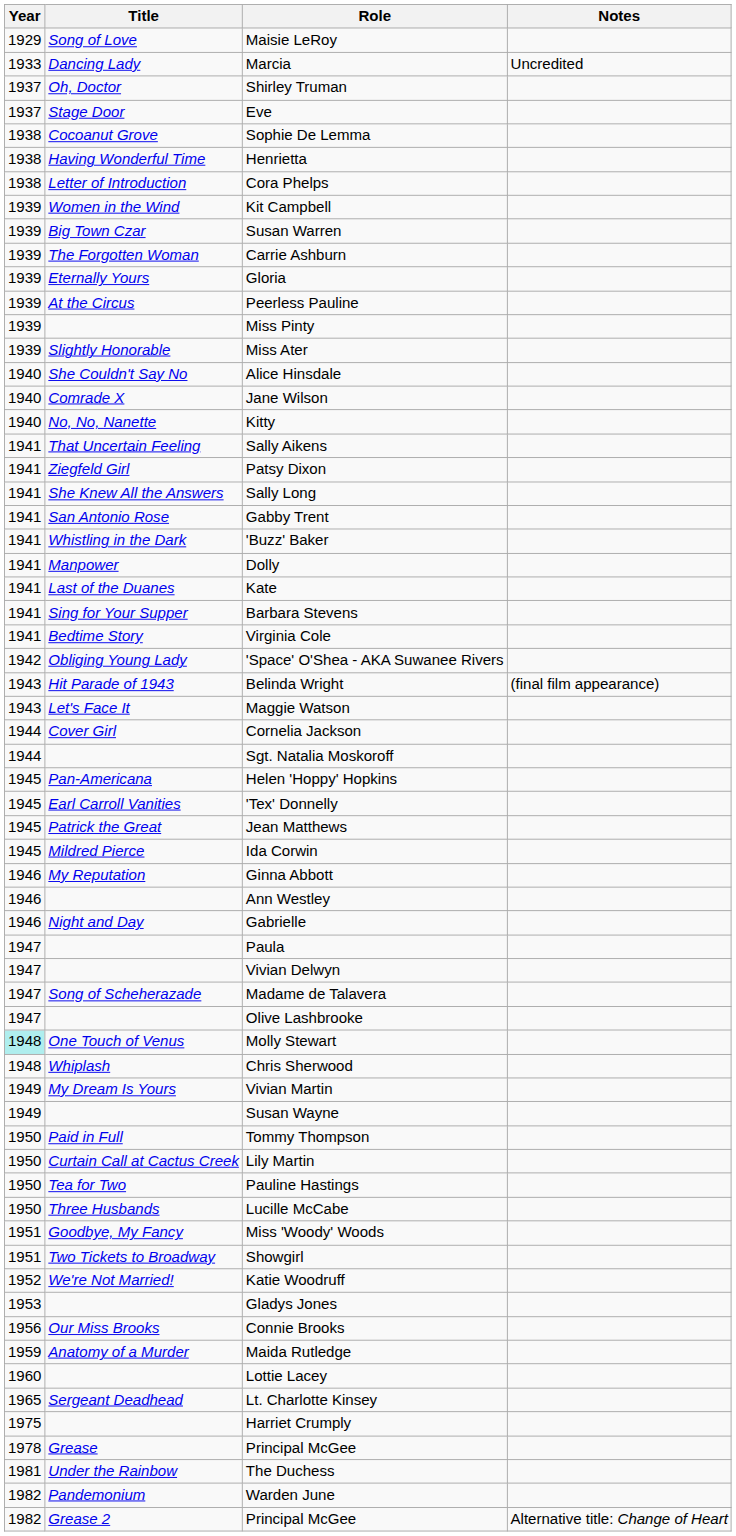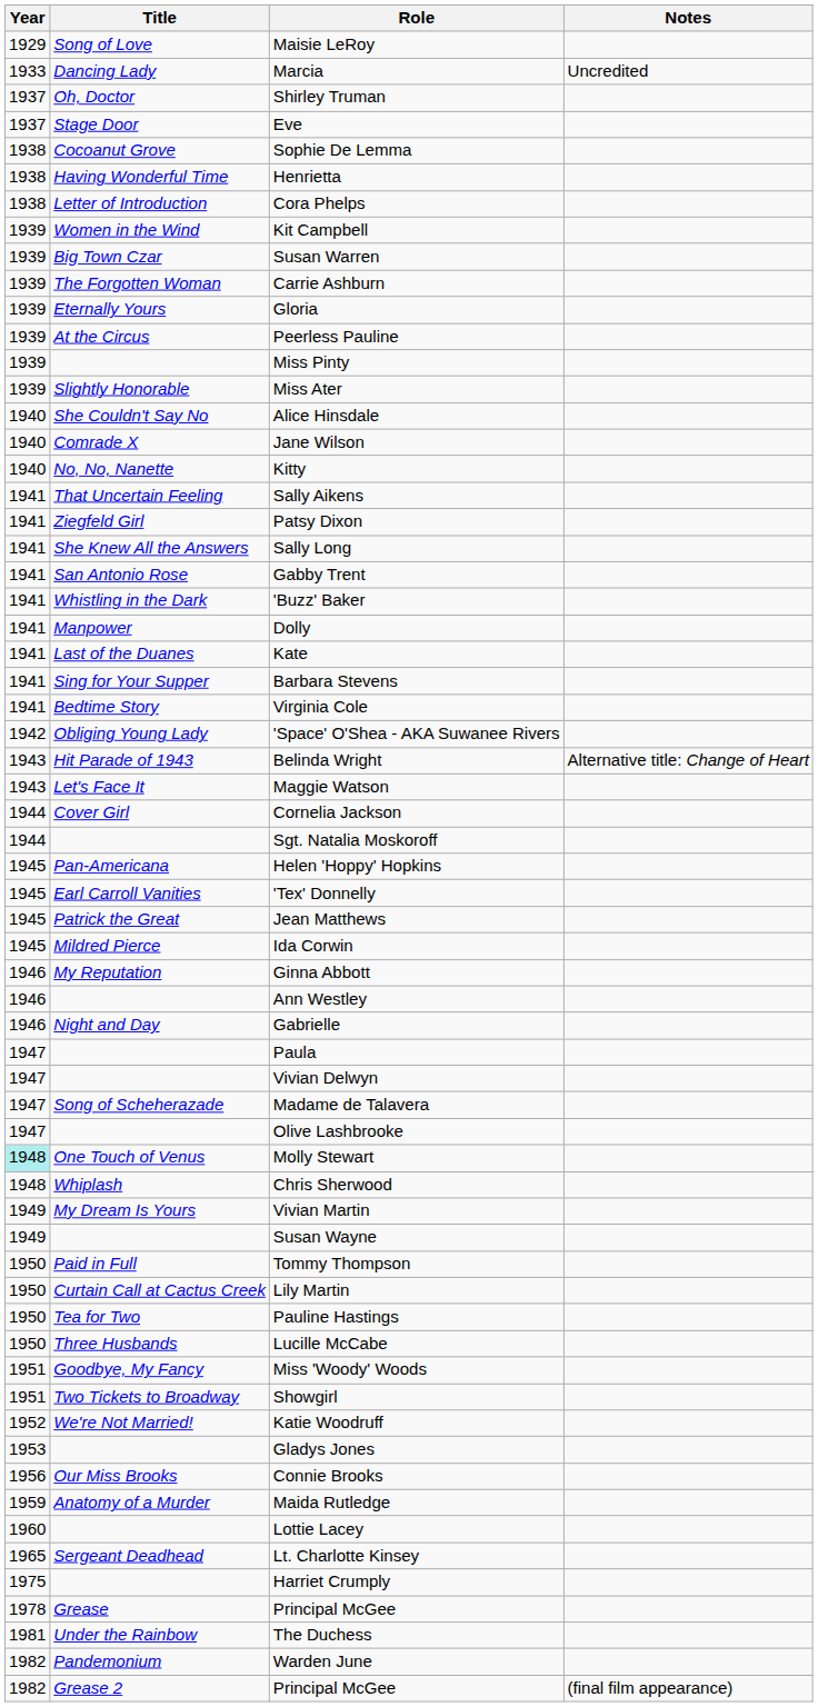 <table class="wikitable">
 <tr>
 <th>Year</th>
 <th>Title</th>
 <th>Role</th>
 <th class="unsortable">Notes</th>
 </tr>
 <tr>
 <td>1929</td>
 <td><em><a href='#'>Song of Love</a></em></td>
 <td>Maisie LeRoy</td>
 <td></td>
 </tr>
 <tr>
 <td>1933</td>
 <td><em><a href='#'>Dancing Lady</a></em></td>
 <td>Marcia</td>
 <td>Uncredited</td>
 </tr>
 <tr>
 <td>1937</td>
 <td><em><a href='#'>Oh, Doctor</a></em></td>
 <td>Shirley Truman</td>
 <td></td>
 </tr>
 <tr>
 <td>1937</td>
 <td><em><a href='#'>Stage Door</a></em></td>
 <td>Eve</td>
 <td></td>
 </tr>
 <tr>
 <td>1938</td>
 <td><em><a href='#'>Cocoanut Grove</a></em></td>
 <td>Sophie De Lemma</td>
 <td></td>
 </tr>
 <tr>
 <td>1938</td>
 <td><em><a href='#'>Having Wonderful Time</a></em></td>
 <td>Henrietta</td>
 <td></td>
 </tr>
 <tr>
 <td>1938</td>
 <td><em><a href='#'>Letter of Introduction</a></em></td>
 <td>Cora Phelps</td>
 <td></td>
 </tr>
 <tr>
 <td>1939</td>
 <td><em><a href='#'>Women in the Wind</a></em></td>
 <td>Kit Campbell</td>
 <td></td>
 </tr>
 <tr>
 <td>1939</td>
 <td><em><a href='#'>Big Town Czar</a></em></td>
 <td>Susan Warren</td>
 <td></td>
 </tr>
 <tr>
 <td>1939</td>
 <td><em><a href='#'>The Forgotten Woman</a></em></td>
 <td>Carrie Ashburn</td>
 <td></td>
 </tr>
 <tr>
 <td>1939</td>
 <td><em><a href='#'>Eternally Yours</a></em></td>
 <td>Gloria</td>
 <td></td>
 </tr>
 <tr>
 <td>1939</td>
 <td><em><a href='#'>At the Circus</a></em></td>
 <td>Peerless Pauline</td>
 <td></td>
 </tr>
 <tr>
 <td>1939</td>
 <td><em></em></td>
 <td>Miss Pinty</td>
 <td></td>
 </tr>
 <tr>
 <td>1939</td>
 <td><em><a href='#'>Slightly Honorable</a></em></td>
 <td>Miss Ater</td>
 <td></td>
 </tr>
 <tr>
 <td>1940</td>
 <td><em><a href='#'>She Couldn't Say No</a></em></td>
 <td>Alice Hinsdale</td>
 <td></td>
 </tr>
 <tr>
 <td>1940</td>
 <td><em><a href='#'>Comrade X</a></em></td>
 <td>Jane Wilson</td>
 <td></td>
 </tr>
 <tr>
 <td>1940</td>
 <td><em><a href='#'>No, No, Nanette</a></em></td>
 <td>Kitty</td>
 <td></td>
 </tr>
 <tr>
 <td>1941</td>
 <td><em><a href='#'>That Uncertain Feeling</a></em></td>
 <td>Sally Aikens</td>
 <td></td>
 </tr>
 <tr>
 <td>1941</td>
 <td><em><a href='#'>Ziegfeld Girl</a></em></td>
 <td>Patsy Dixon</td>
 <td></td>
 </tr>
 <tr>
 <td>1941</td>
 <td><em><a href='#'>She Knew All the Answers</a></em></td>
 <td>Sally Long</td>
 <td></td>
 </tr>
 <tr>
 <td>1941</td>
 <td><em><a href='#'>San Antonio Rose</a></em></td>
 <td>Gabby Trent</td>
 <td></td>
 </tr>
 <tr>
 <td>1941</td>
 <td><em><a href='#'>Whistling in the Dark</a></em></td>
 <td>'Buzz' Baker</td>
 <td></td>
 </tr>
 <tr>
 <td>1941</td>
 <td><em><a href='#'>Manpower</a></em></td>
 <td>Dolly</td>
 <td></td>
 </tr>
 <tr>
 <td>1941</td>
 <td><em><a href='#'>Last of the Duanes</a></em></td>
 <td>Kate</td>
 <td></td>
 </tr>
 <tr>
 <td>1941</td>
 <td><em><a href='#'>Sing for Your Supper</a></em></td>
 <td>Barbara Stevens</td>
 <td></td>
 </tr>
 <tr>
 <td>1941</td>
 <td><em><a href='#'>Bedtime Story</a></em></td>
 <td>Virginia Cole</td>
 <td></td>
 </tr>
 <tr>
 <td>1942</td>
 <td><em><a href='#'>Obliging Young Lady</a></em></td>
 <td>'Space' O'Shea - AKA Suwanee Rivers</td>
 <td></td>
 </tr>
 <tr>
 <td>1943</td>
 <td><em><a href='#'>Hit Parade of 1943</a></em></td>
 <td>Belinda Wright</td>
-<td>(final film appearance)</td>
+<td>Alternative title: <em>Change of Heart</em></td>
 </tr>
 <tr>
 <td>1943</td>
 <td><em><a href='#'>Let's Face It</a></em></td>
 <td>Maggie Watson</td>
 <td></td>
 </tr>
 <tr>
 <td>1944</td>
 <td><em><a href='#'>Cover Girl</a></em></td>
 <td>Cornelia Jackson</td>
 <td></td>
 </tr>
 <tr>
 <td>1944</td>
 <td><em></em></td>
 <td>Sgt. Natalia Moskoroff</td>
 <td></td>
 </tr>
 <tr>
 <td>1945</td>
 <td><em><a href='#'>Pan-Americana</a></em></td>
 <td>Helen 'Hoppy' Hopkins</td>
 <td></td>
 </tr>
 <tr>
 <td>1945</td>
 <td><em><a href='#'>Earl Carroll Vanities</a></em></td>
 <td>'Tex' Donnelly</td>
 <td></td>
 </tr>
 <tr>
 <td>1945</td>
 <td><em><a href='#'>Patrick the Great</a></em></td>
 <td>Jean Matthews</td>
 <td></td>
 </tr>
 <tr>
 <td>1945</td>
 <td><em><a href='#'>Mildred Pierce</a></em></td>
 <td>Ida Corwin</td>
 <td></td>
 </tr>
 <tr>
 <td>1946</td>
 <td><em><a href='#'>My Reputation</a></em></td>
 <td>Ginna Abbott</td>
 <td></td>
 </tr>
 <tr>
 <td>1946</td>
 <td><em></em></td>
 <td>Ann Westley</td>
 <td></td>
 </tr>
 <tr>
 <td>1946</td>
 <td><em><a href='#'>Night and Day</a></em></td>
 <td>Gabrielle</td>
 <td></td>
 </tr>
 <tr>
 <td>1947</td>
 <td><em></em></td>
 <td>Paula</td>
 <td></td>
 </tr>
 <tr>
 <td>1947</td>
 <td><em></em></td>
 <td>Vivian Delwyn</td>
 <td></td>
 </tr>
 <tr>
 <td>1947</td>
 <td><em><a href='#'>Song of Scheherazade</a></em></td>
 <td>Madame de Talavera</td>
 <td></td>
 </tr>
 <tr>
 <td>1947</td>
 <td><em></em></td>
 <td>Olive Lashbrooke</td>
 <td></td>
 </tr>
 <tr>
 <td style="background: paleturquoise;">1948</td>
 <td><em><a href='#'>One Touch of Venus</a></em></td>
 <td>Molly Stewart</td>
 <td></td>
 </tr>
 <tr>
 <td>1948</td>
 <td><em><a href='#'>Whiplash</a></em></td>
 <td>Chris Sherwood</td>
 <td></td>
 </tr>
 <tr>
 <td>1949</td>
 <td><em><a href='#'>My Dream Is Yours</a></em></td>
 <td>Vivian Martin</td>
 <td></td>
 </tr>
 <tr>
 <td>1949</td>
 <td><em></em></td>
 <td>Susan Wayne</td>
 <td></td>
 </tr>
 <tr>
 <td>1950</td>
 <td><em><a href='#'>Paid in Full</a></em></td>
 <td>Tommy Thompson</td>
 <td></td>
 </tr>
 <tr>
 <td>1950</td>
 <td><em><a href='#'>Curtain Call at Cactus Creek</a></em></td>
 <td>Lily Martin</td>
 <td></td>
 </tr>
 <tr>
 <td>1950</td>
 <td><em><a href='#'>Tea for Two</a></em></td>
 <td>Pauline Hastings</td>
 <td></td>
 </tr>
 <tr>
 <td>1950</td>
 <td><em><a href='#'>Three Husbands</a></em></td>
 <td>Lucille McCabe</td>
 <td></td>
 </tr>
 <tr>
 <td>1951</td>
 <td><em><a href='#'>Goodbye, My Fancy</a></em></td>
 <td>Miss 'Woody' Woods</td>
 <td></td>
 </tr>
 <tr>
 <td>1951</td>
 <td><em><a href='#'>Two Tickets to Broadway</a></em></td>
 <td>Showgirl</td>
 <td></td>
 </tr>
 <tr>
 <td>1952</td>
 <td><em><a href='#'>We're Not Married!</a></em></td>
 <td>Katie Woodruff</td>
 <td></td>
 </tr>
 <tr>
 <td>1953</td>
 <td><em></em></td>
 <td>Gladys Jones</td>
 <td></td>
 </tr>
 <tr>
 <td>1956</td>
 <td><em><a href='#'>Our Miss Brooks</a></em></td>
 <td>Connie Brooks</td>
 <td></td>
 </tr>
 <tr>
 <td>1959</td>
 <td><em><a href='#'>Anatomy of a Murder</a></em></td>
 <td>Maida Rutledge</td>
 <td></td>
 </tr>
 <tr>
 <td>1960</td>
 <td><em></em></td>
 <td>Lottie Lacey</td>
 <td></td>
 </tr>
 <tr>
 <td>1965</td>
 <td><em><a href='#'>Sergeant Deadhead</a></em></td>
 <td>Lt. Charlotte Kinsey</td>
 <td></td>
 </tr>
 <tr>
 <td>1975</td>
 <td><em></em></td>
 <td>Harriet Crumply</td>
 <td></td>
 </tr>
 <tr>
 <td>1978</td>
 <td><em><a href='#'>Grease</a></em></td>
 <td>Principal McGee</td>
 <td></td>
 </tr>
 <tr>
 <td>1981</td>
 <td><em><a href='#'>Under the Rainbow</a></em></td>
 <td>The Duchess</td>
 <td></td>
 </tr>
 <tr>
 <td>1982</td>
 <td><em><a href='#'>Pandemonium</a></em></td>
 <td>Warden June</td>
 <td></td>
 </tr>
 <tr>
 <td>1982</td>
 <td><em><a href='#'>Grease 2</a></em></td>
 <td>Principal McGee</td>
-<td>Alternative title: <em>Change of Heart</em></td>
+<td>(final film appearance)</td>
 </tr>
 </table>
